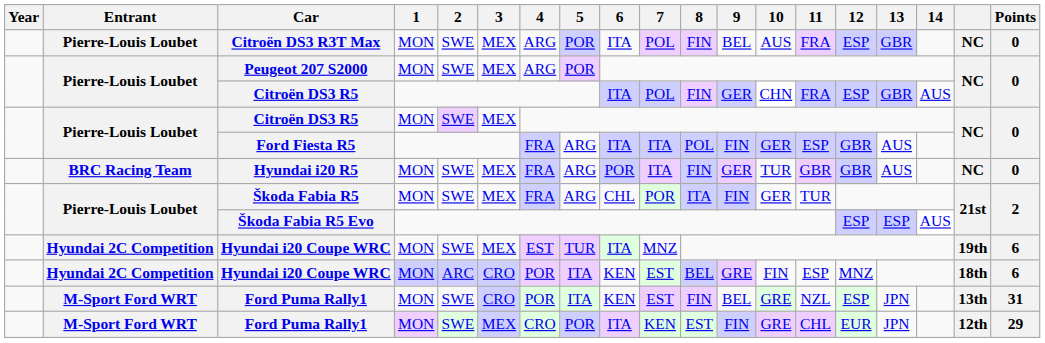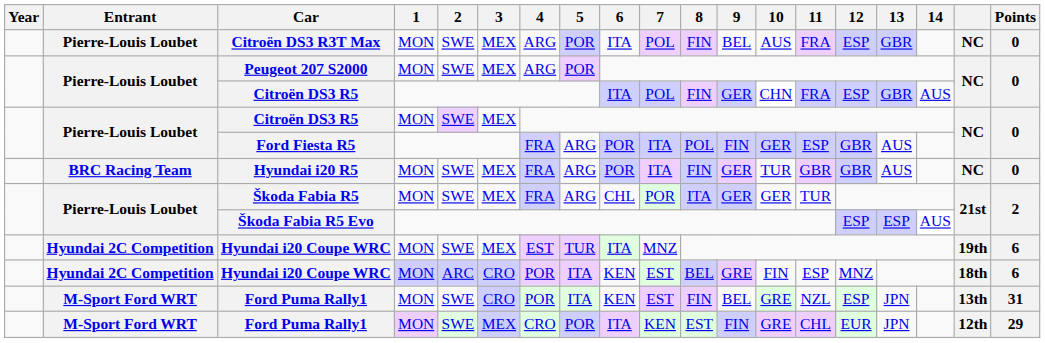 <table class="wikitable" style="text-align:center; font-size:85%;">
 <tr>
 <th>Year</th>
 <th>Entrant</th>
 <th>Car</th>
 <th>1</th>
 <th>2</th>
 <th>3</th>
 <th>4</th>
 <th>5</th>
 <th>6</th>
 <th>7</th>
 <th>8</th>
 <th>9</th>
 <th>10</th>
 <th>11</th>
 <th>12</th>
 <th>13</th>
 <th>14</th>
 <th></th>
 <th>Points</th>
 </tr>
 <tr>
 <td></td>
 <th nowrap>Pierre-Louis Loubet</th>
 <th nowrap><a href='#'>Citroën DS3 R3T Max</a></th>
 <td><a href='#'>MON</a></td>
 <td><a href='#'>SWE</a></td>
 <td><a href='#'>MEX</a></td>
 <td><a href='#'>ARG</a></td>
 <td style="background:#CFCFFF;"><a href='#'>POR</a><br></td>
 <td><a href='#'>ITA</a></td>
 <td style="background:#EFCFFF;"><a href='#'>POL</a><br></td>
 <td style="background:#EFCFFF;"><a href='#'>FIN</a><br></td>
 <td><a href='#'>BEL</a></td>
 <td><a href='#'>AUS</a></td>
 <td style="background:#EFCFFF;"><a href='#'>FRA</a><br></td>
 <td style="background:#CFCFFF;"><a href='#'>ESP</a><br></td>
 <td style="background:#CFCFFF;"><a href='#'>GBR</a><br></td>
 <td></td>
 <th>NC</th>
 <th>0</th>
 </tr>
 <tr>
 <td rowspan="2"></td>
 <th rowspan="2" nowrap>Pierre-Louis Loubet</th>
 <th nowrap><a href='#'>Peugeot 207 S2000</a></th>
 <td><a href='#'>MON</a></td>
 <td><a href='#'>SWE</a></td>
 <td><a href='#'>MEX</a></td>
 <td><a href='#'>ARG</a></td>
 <td style="background:#EFCFFF;"><a href='#'>POR</a><br></td>
 <td colspan=9></td>
 <th rowspan="2">NC</th>
 <th rowspan="2">0</th>
 </tr>
 <tr>
 <th nowrap><a href='#'>Citroën DS3 R5</a></th>
 <td colspan=5></td>
 <td style="background:#CFCFFF;"><a href='#'>ITA</a><br></td>
 <td style="background:#CFCFFF;"><a href='#'>POL</a><br></td>
 <td style="background:#EFCFFF;"><a href='#'>FIN</a><br></td>
 <td style="background:#CFCFFF;"><a href='#'>GER</a><br></td>
 <td style="background:#FFFFFF;"><a href='#'>CHN</a><br></td>
 <td style="background:#CFCFFF;"><a href='#'>FRA</a><br></td>
 <td style="background:#CFCFFF;"><a href='#'>ESP</a><br></td>
 <td style="background:#CFCFFF;"><a href='#'>GBR</a><br></td>
 <td><a href='#'>AUS</a></td>
 </tr>
 <tr>
 <td rowspan="2"></td>
 <th rowspan="2" nowrap>Pierre-Louis Loubet</th>
 <th nowrap><a href='#'>Citroën DS3 R5</a></th>
 <td><a href='#'>MON</a></td>
 <td style="background:#EFCFFF;"><a href='#'>SWE</a><br></td>
 <td><a href='#'>MEX</a></td>
 <td colspan=11></td>
 <th rowspan="2">NC</th>
 <th rowspan="2">0</th>
 </tr>
 <tr>
 <th nowrap><a href='#'>Ford Fiesta R5</a></th>
 <td colspan=3></td>
 <td style="background:#CFCFFF;"><a href='#'>FRA</a><br></td>
 <td><a href='#'>ARG</a></td>
-<td style="background:#CFCFFF;"><a href='#'>ITA</a><br></td>
+<td style="background:#CFCFFF;"><a href='#'>POR</a><br></td>
 <td style="background:#CFCFFF;"><a href='#'>ITA</a><br></td>
 <td style="background:#CFCFFF;"><a href='#'>POL</a><br></td>
 <td style="background:#CFCFFF;"><a href='#'>FIN</a><br></td>
 <td style="background:#CFCFFF;"><a href='#'>GER</a><br></td>
 <td style="background:#CFCFFF;"><a href='#'>ESP</a><br></td>
 <td style="background:#CFCFFF;"><a href='#'>GBR</a><br></td>
 <td><a href='#'>AUS</a></td>
 <td></td>
 </tr>
 <tr>
 <td></td>
 <th nowrap><a href='#'>BRC Racing Team</a></th>
 <th nowrap><a href='#'>Hyundai i20 R5</a></th>
 <td><a href='#'>MON</a></td>
 <td><a href='#'>SWE</a></td>
 <td><a href='#'>MEX</a></td>
 <td style="background:#CFCFFF;"><a href='#'>FRA</a><br></td>
 <td><a href='#'>ARG</a></td>
 <td style="background:#CFCFFF;"><a href='#'>POR</a><br></td>
 <td style="background:#EFCFFF;"><a href='#'>ITA</a><br></td>
 <td style="background:#CFCFFF;"><a href='#'>FIN</a><br></td>
 <td style="background:#EFCFFF;"><a href='#'>GER</a><br></td>
 <td><a href='#'>TUR</a></td>
 <td style="background:#EFCFFF;"><a href='#'>GBR</a><br></td>
 <td style="background:#CFCFFF;"><a href='#'>GBR</a><br></td>
 <td><a href='#'>AUS</a></td>
 <td></td>
 <th>NC</th>
 <th>0</th>
 </tr>
 <tr>
 <td rowspan="2"></td>
 <th rowspan="2" nowrap>Pierre-Louis Loubet</th>
 <th nowrap><a href='#'>Škoda Fabia R5</a></th>
 <td><a href='#'>MON</a></td>
 <td><a href='#'>SWE</a></td>
 <td><a href='#'>MEX</a></td>
 <td style="background:#CFCFFF;"><a href='#'>FRA</a><br></td>
 <td><a href='#'>ARG</a></td>
 <td><a href='#'>CHL</a></td>
 <td style="background:#DFFFDF;"><a href='#'>POR</a><br></td>
 <td style="background:#CFCFFF;"><a href='#'>ITA</a><br></td>
-<td style="background:#CFCFFF;"><a href='#'>FIN</a><br></td>
+<td style="background:#CFCFFF;"><a href='#'>GER</a><br></td>
 <td><a href='#'>GER</a></td>
 <td><a href='#'>TUR</a></td>
 <td colspan=3></td>
 <th rowspan="2">21st</th>
 <th rowspan="2">2</th>
 </tr>
 <tr>
 <th nowrap><a href='#'>Škoda Fabia R5 Evo</a></th>
 <td colspan=11></td>
 <td style="background:#CFCFFF;"><a href='#'>ESP</a><br></td>
 <td style="background:#CFCFFF;"><a href='#'>ESP</a><br></td>
 <td style="background:#FFFFFF;"><a href='#'>AUS</a><br></td>
 </tr>
 <tr>
 <td></td>
 <th nowrap><a href='#'>Hyundai 2C Competition</a></th>
 <th nowrap><a href='#'>Hyundai i20 Coupe WRC</a></th>
 <td><a href='#'>MON</a></td>
 <td><a href='#'>SWE</a></td>
 <td><a href='#'>MEX</a></td>
 <td style="background:#EFCFFF"><a href='#'>EST</a><br></td>
 <td style="background:#EFCFFF"><a href='#'>TUR</a><br></td>
 <td style="background:#DFFFDF;"><a href='#'>ITA</a><br></td>
 <td><a href='#'>MNZ</a></td>
 <td colspan=7></td>
 <th>19th</th>
 <th>6</th>
 </tr>
 <tr>
 <td></td>
 <th nowrap><a href='#'>Hyundai 2C Competition</a></th>
 <th nowrap><a href='#'>Hyundai i20 Coupe WRC</a></th>
 <td style="background:#CFCFFF;"><a href='#'>MON</a><br></td>
 <td style="background:#CFCFFF;"><a href='#'>ARC</a><br></td>
 <td style="background:#CFCFFF;"><a href='#'>CRO</a><br></td>
 <td style="background:#EFCFFF;"><a href='#'>POR</a><br></td>
 <td style="background:#EFCFFF;"><a href='#'>ITA</a><br></td>
 <td><a href='#'>KEN</a><br></td>
 <td style="background:#DFFFDF;"><a href='#'>EST</a><br></td>
 <td style="background:#CFCFFF;"><a href='#'>BEL</a><br></td>
 <td style="background:#EFCFFF;"><a href='#'>GRE</a><br></td>
 <td><a href='#'>FIN</a></td>
 <td><a href='#'>ESP</a><br></td>
 <td><a href='#'>MNZ</a></td>
 <td colspan=2></td>
 <th>18th</th>
 <th>6</th>
 </tr>
 <tr>
 <td></td>
 <th nowrap><a href='#'>M-Sport Ford WRT</a></th>
 <th nowrap><a href='#'>Ford Puma Rally1</a></th>
 <td><a href='#'>MON</a></td>
 <td><a href='#'>SWE</a></td>
 <td style="background:#CFCFFF;"><a href='#'>CRO</a><br></td>
 <td style="background:#DFFFDF;"><a href='#'>POR</a><br></td>
 <td style="background:#DFFFDF;"><a href='#'>ITA</a><br></td>
 <td><a href='#'>KEN</a></td>
 <td style="background:#EFCFFF;"><a href='#'>EST</a><br></td>
 <td style="background:#EFCFFF;"><a href='#'>FIN</a><br></td>
 <td><a href='#'>BEL</a></td>
 <td style="background:#DFFFDF;"><a href='#'>GRE</a><br></td>
 <td><a href='#'>NZL</a></td>
 <td style="background:#DFFFDF;"><a href='#'>ESP</a><br></td>
 <td><a href='#'>JPN</a></td>
 <td></td>
 <th>13th</th>
 <th>31</th>
 </tr>
 <tr>
 <td></td>
 <th nowrap><a href='#'>M-Sport Ford WRT</a></th>
 <th nowrap><a href='#'>Ford Puma Rally1</a></th>
 <td style="background:#EFCFFF;"><a href='#'>MON</a><br></td>
 <td style="background:#DFFFDF;"><a href='#'>SWE</a><br></td>
 <td style="background:#CFCFFF;"><a href='#'>MEX</a><br></td>
 <td style="background:#DFFFDF;"><a href='#'>CRO</a><br></td>
 <td style="background:#CFCFFF;"><a href='#'>POR</a><br></td>
 <td style="background:#EFCFFF;"><a href='#'>ITA</a><br></td>
 <td style="background:#DFFFDF;"><a href='#'>KEN</a><br></td>
 <td style="background:#DFFFDF;"><a href='#'>EST</a><br></td>
 <td style="background:#CFCFFF;"><a href='#'>FIN</a><br></td>
 <td style="background:#EFCFFF;"><a href='#'>GRE</a><br></td>
 <td style="background:#EFCFFF;"><a href='#'>CHL</a><br></td>
 <td style="background:#DFFFDF;"><a href='#'>EUR</a><br></td>
 <td><a href='#'>JPN</a></td>
 <td></td>
 <th>12th</th>
 <th>29</th>
 </tr>
 </table>
